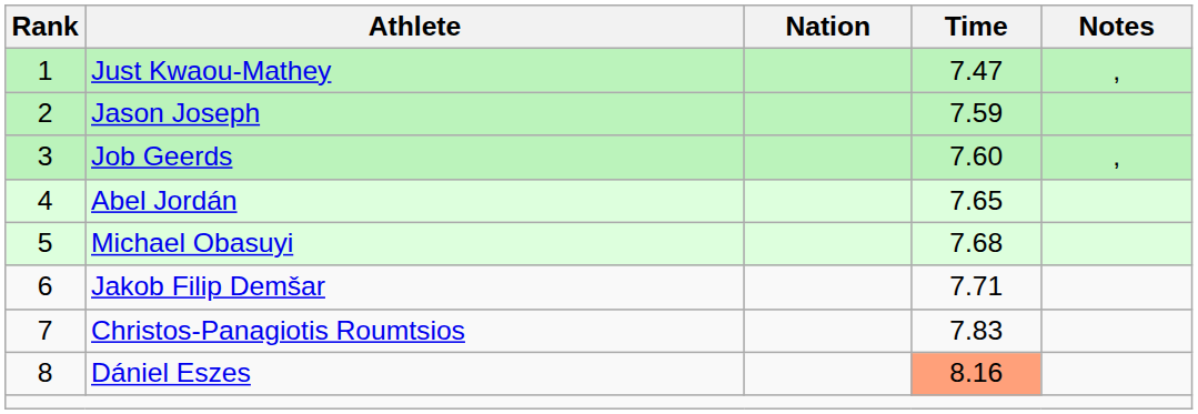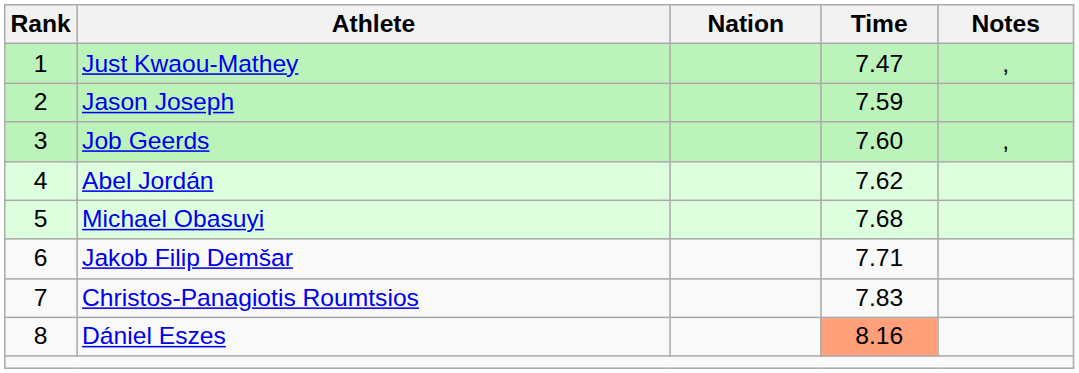 <table class="wikitable sortable" style="text-align:center;width: 55%;">
 <tr>
 <th scope="col" style="width: 10px;">Rank</th>
 <th scope="col">Athlete</th>
 <th scope="col">Nation</th>
 <th scope="col">Time</th>
 <th scope="col">Notes</th>
 </tr>
 <tr bgcolor=bbf3bb>
 <td>1</td>
 <td align=left><a href='#'>Just Kwaou-Mathey</a></td>
 <td align=left></td>
 <td>7.47</td>
 <td>, </td>
 </tr>
 <tr bgcolor=bbf3bb>
 <td>2</td>
 <td align=left><a href='#'>Jason Joseph</a></td>
 <td align=left></td>
 <td>7.59</td>
 <td></td>
 </tr>
 <tr bgcolor=bbf3bb>
 <td>3</td>
 <td align=left><a href='#'>Job Geerds</a></td>
 <td align=left></td>
 <td>7.60</td>
 <td>, </td>
 </tr>
 <tr bgcolor=ddffdd>
 <td>4</td>
 <td align=left><a href='#'>Abel Jordán</a></td>
 <td align=left></td>
-<td>7.65</td>
+<td>7.62</td>
 <td></td>
 </tr>
 <tr bgcolor=ddffdd>
 <td>5</td>
 <td align=left><a href='#'>Michael Obasuyi</a></td>
 <td align=left></td>
 <td>7.68</td>
 <td></td>
 </tr>
 <tr>
 <td>6</td>
 <td align=left><a href='#'>Jakob Filip Demšar</a></td>
 <td align=left></td>
 <td>7.71</td>
 <td></td>
 </tr>
 <tr>
 <td>7</td>
 <td align=left><a href='#'>Christos-Panagiotis Roumtsios</a></td>
 <td align=left></td>
 <td>7.83</td>
 <td></td>
 </tr>
 <tr>
 <td>8</td>
 <td align=left><a href='#'>Dániel Eszes</a></td>
 <td align=left></td>
 <td style="background: lightsalmon;">8.16</td>
 <td></td>
 </tr>
 <tr class="sortbottom">
 <td colspan="5"></td>
 </tr>
 </table>
